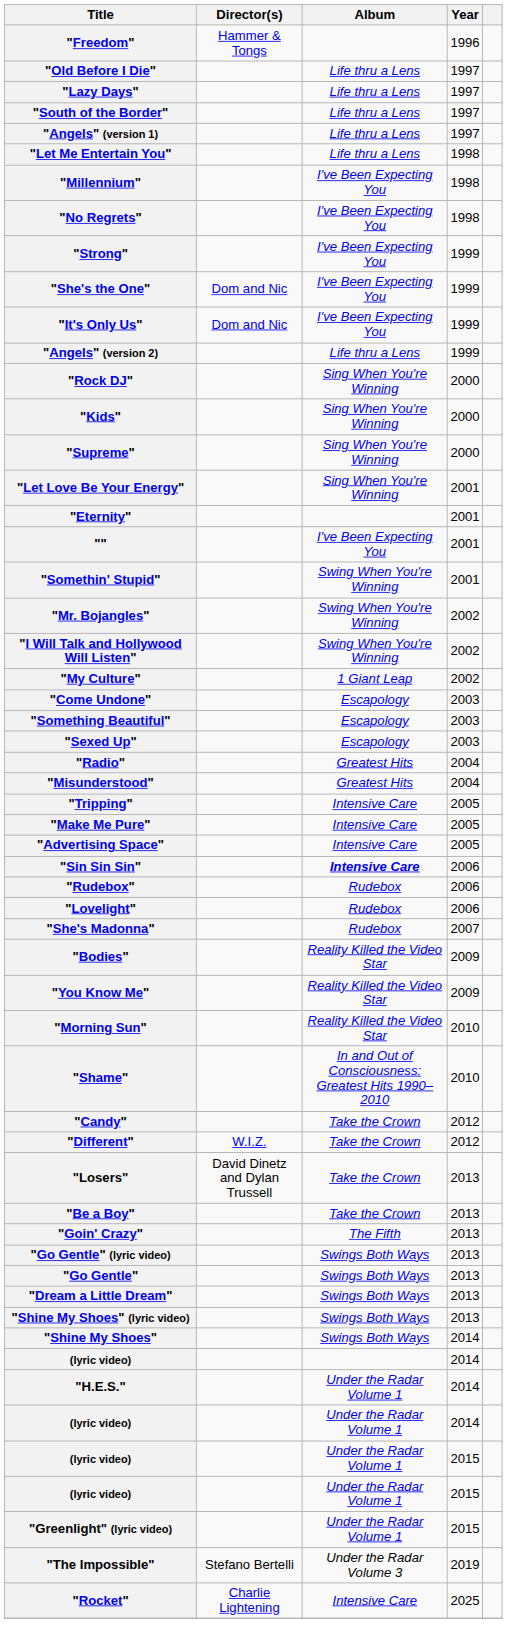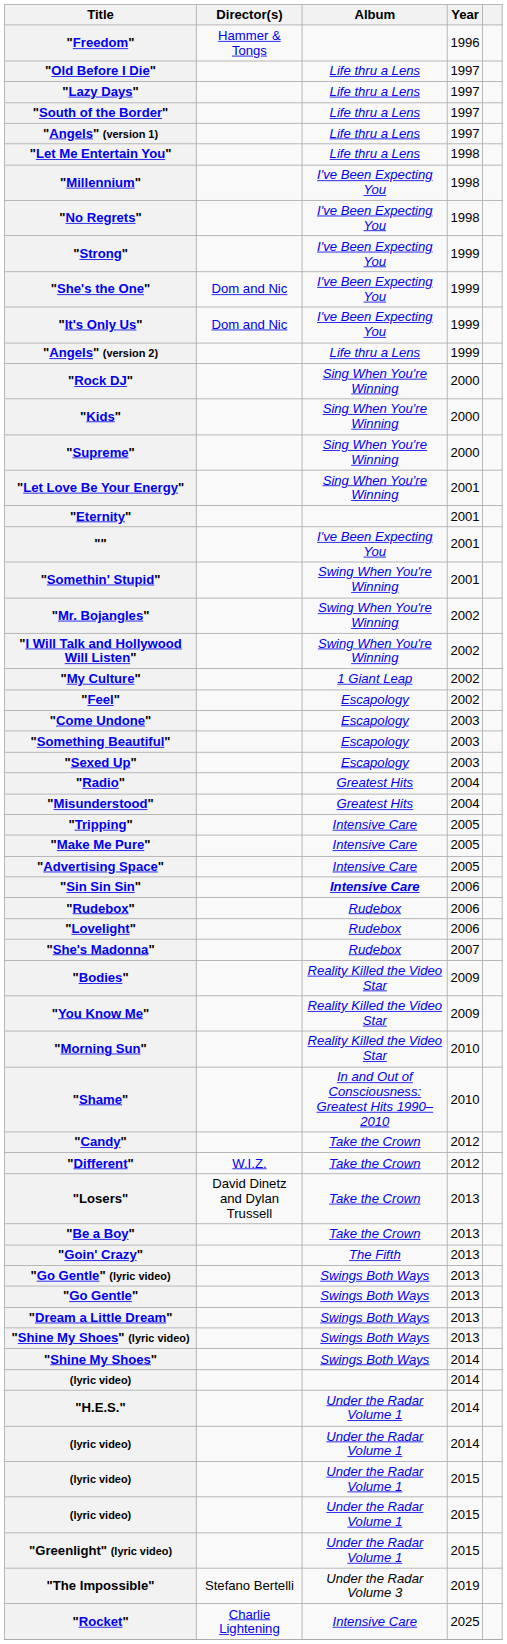 <table class="wikitable sortable plainrowheaders" style="text-align: center;">
 <tr>
 <th scope="col" style="width:20em;">Title</th>
 <th scope="col" style="width:10em;">Director(s)</th>
 <th scope="col" style="width:14em;">Album</th>
 <th scope="col" style="width:2em;">Year</th>
 <th scope="col" style="width:2em;" class="unsortable"></th>
 </tr>
 <tr>
 <th scope="row">"<a href='#'>Freedom</a>"</th>
 <td><a href='#'>Hammer & Tongs</a></td>
 <td></td>
 <td>1996</td>
 <td></td>
 </tr>
 <tr>
 <th scope="row">"<a href='#'>Old Before I Die</a>"</th>
 <td></td>
 <td><em><a href='#'>Life thru a Lens</a></em></td>
 <td>1997</td>
 <td></td>
 </tr>
 <tr>
 <th scope="row">"<a href='#'>Lazy Days</a>"</th>
 <td></td>
 <td><em><a href='#'>Life thru a Lens</a></em></td>
 <td>1997</td>
 <td></td>
 </tr>
 <tr>
 <th scope="row">"<a href='#'>South of the Border</a>"</th>
 <td></td>
 <td><em><a href='#'>Life thru a Lens</a></em></td>
 <td>1997</td>
 <td></td>
 </tr>
 <tr>
 <th scope="row">"<a href='#'>Angels</a>" <small> (version 1) </small></th>
 <td></td>
 <td><em><a href='#'>Life thru a Lens</a></em></td>
 <td>1997</td>
 <td></td>
 </tr>
 <tr>
 <th scope="row">"<a href='#'>Let Me Entertain You</a>"</th>
 <td></td>
 <td><em><a href='#'>Life thru a Lens</a></em></td>
 <td>1998</td>
 <td></td>
 </tr>
 <tr>
 <th scope="row">"<a href='#'>Millennium</a>"</th>
 <td></td>
 <td><em><a href='#'>I've Been Expecting You</a></em></td>
 <td>1998</td>
 <td></td>
 </tr>
 <tr>
 <th scope="row">"<a href='#'>No Regrets</a>"</th>
 <td></td>
 <td><em><a href='#'>I've Been Expecting You</a></em></td>
 <td>1998</td>
 <td></td>
 </tr>
 <tr>
 <th scope="row">"<a href='#'>Strong</a>"</th>
 <td></td>
 <td><em><a href='#'>I've Been Expecting You</a></em></td>
 <td>1999</td>
 <td></td>
 </tr>
 <tr>
 <th scope="row">"<a href='#'>She's the One</a>"</th>
 <td><a href='#'>Dom and Nic</a></td>
 <td><em><a href='#'>I've Been Expecting You</a></em></td>
 <td>1999</td>
 <td></td>
 </tr>
 <tr>
 <th scope="row">"<a href='#'>It's Only Us</a>"</th>
 <td><a href='#'>Dom and Nic</a></td>
 <td><em><a href='#'>I've Been Expecting You</a></em></td>
 <td>1999</td>
 <td></td>
 </tr>
 <tr>
 <th scope="row">"<a href='#'>Angels</a>" <small> (version 2) </small></th>
 <td></td>
 <td><em><a href='#'>Life thru a Lens</a></em></td>
 <td>1999</td>
 <td></td>
 </tr>
 <tr>
 <th scope="row">"<a href='#'>Rock DJ</a>"</th>
 <td></td>
 <td><em><a href='#'>Sing When You're Winning</a></em></td>
 <td>2000</td>
 <td></td>
 </tr>
 <tr>
 <th scope="row">"<a href='#'>Kids</a>"<br></th>
 <td></td>
 <td><em><a href='#'>Sing When You're Winning</a></em></td>
 <td>2000</td>
 <td></td>
 </tr>
 <tr>
 <th scope="row">"<a href='#'>Supreme</a>"</th>
 <td></td>
 <td><em><a href='#'>Sing When You're Winning</a></em></td>
 <td>2000</td>
 <td></td>
 </tr>
 <tr>
 <th scope="row">"<a href='#'>Let Love Be Your Energy</a>"</th>
 <td></td>
 <td><em><a href='#'>Sing When You're Winning</a></em></td>
 <td>2001</td>
 <td></td>
 </tr>
 <tr>
 <th scope="row">"<a href='#'>Eternity</a>"</th>
 <td></td>
 <td></td>
 <td>2001</td>
 <td></td>
 </tr>
 <tr>
 <th scope="row">""</th>
 <td></td>
 <td><em><a href='#'>I've Been Expecting You</a></em></td>
 <td>2001</td>
 <td></td>
 </tr>
 <tr>
 <th scope="row">"<a href='#'>Somethin' Stupid</a>"<br></th>
 <td></td>
 <td><em><a href='#'>Swing When You're Winning</a></em></td>
 <td>2001</td>
 <td></td>
 </tr>
 <tr>
 <th scope="row">"<a href='#'>Mr. Bojangles</a>"</th>
 <td></td>
 <td><em><a href='#'>Swing When You're Winning</a></em></td>
 <td>2002</td>
 <td></td>
 </tr>
 <tr>
 <th scope="row">"<a href='#'>I Will Talk and Hollywood Will Listen</a>"</th>
 <td></td>
 <td><em><a href='#'>Swing When You're Winning</a></em></td>
 <td>2002</td>
 <td></td>
 </tr>
 <tr>
 <th scope="row">"<a href='#'>My Culture</a>"<br></th>
 <td></td>
 <td><em><a href='#'>1 Giant Leap</a></em></td>
+<td>2002</td>
+<td></td>
+</tr>
+<tr>
+<th scope="row">"<a href='#'>Feel</a>"</th>
+<td></td>
+<td><em><a href='#'>Escapology</a></em></td>
 <td>2002</td>
 <td></td>
 </tr>
 <tr>
 <th scope="row">"<a href='#'>Come Undone</a>"</th>
 <td></td>
 <td><em><a href='#'>Escapology</a></em></td>
 <td>2003</td>
 <td></td>
 </tr>
 <tr>
 <th scope="row">"<a href='#'>Something Beautiful</a>"</th>
 <td></td>
 <td><em><a href='#'>Escapology</a></em></td>
 <td>2003</td>
 <td></td>
 </tr>
 <tr>
 <th scope="row">"<a href='#'>Sexed Up</a>"</th>
 <td></td>
 <td><em><a href='#'>Escapology</a></em></td>
 <td>2003</td>
 <td></td>
 </tr>
 <tr>
 <th scope="row">"<a href='#'>Radio</a>"</th>
 <td></td>
 <td><em><a href='#'>Greatest Hits</a></em></td>
 <td>2004</td>
 <td></td>
 </tr>
 <tr>
 <th scope="row">"<a href='#'>Misunderstood</a>"</th>
 <td></td>
 <td><em><a href='#'>Greatest Hits</a></em></td>
 <td>2004</td>
 <td></td>
 </tr>
 <tr>
 <th scope="row">"<a href='#'>Tripping</a>"</th>
 <td></td>
 <td><em><a href='#'>Intensive Care</a></em></td>
 <td>2005</td>
 <td></td>
 </tr>
 <tr>
 <th scope="row">"<a href='#'>Make Me Pure</a>"</th>
 <td></td>
 <td><em><a href='#'>Intensive Care</a></em></td>
 <td>2005</td>
 <td></td>
 </tr>
 <tr>
 <th scope="row">"<a href='#'>Advertising Space</a>"</th>
 <td></td>
 <td><em><a href='#'>Intensive Care</a></em></td>
 <td>2005</td>
 <td></td>
 </tr>
 <tr>
 <th scope="row">"<a href='#'>Sin Sin Sin</a>"</th>
 <td></td>
 <td><strong><em><a href='#'>Intensive Care</a></em></strong></td>
 <td>2006</td>
 <td></td>
 </tr>
 <tr>
 <th scope="row">"<a href='#'>Rudebox</a>"</th>
 <td></td>
 <td><em><a href='#'>Rudebox</a></em></td>
 <td>2006</td>
 <td></td>
 </tr>
 <tr>
 <th scope="row">"<a href='#'>Lovelight</a>"</th>
 <td></td>
 <td><em><a href='#'>Rudebox</a></em></td>
 <td>2006</td>
 <td></td>
 </tr>
 <tr>
 <th scope="row">"<a href='#'>She's Madonna</a>"<br></th>
 <td></td>
 <td><em><a href='#'>Rudebox</a></em></td>
 <td>2007</td>
 <td></td>
 </tr>
 <tr>
 <th scope="row">"<a href='#'>Bodies</a>"</th>
 <td></td>
 <td><em><a href='#'>Reality Killed the Video Star</a></em></td>
 <td>2009</td>
 <td></td>
 </tr>
 <tr>
 <th scope="row">"<a href='#'>You Know Me</a>"</th>
 <td></td>
 <td><em><a href='#'>Reality Killed the Video Star</a></em></td>
 <td>2009</td>
 <td></td>
 </tr>
 <tr>
 <th scope="row">"<a href='#'>Morning Sun</a>"</th>
 <td></td>
 <td><em><a href='#'>Reality Killed the Video Star</a></em></td>
 <td>2010</td>
 <td></td>
 </tr>
 <tr>
 <th scope="row">"<a href='#'>Shame</a>"<br></th>
 <td></td>
 <td><em><a href='#'>In and Out of Consciousness: Greatest Hits 1990–2010</a></em></td>
 <td>2010</td>
 <td></td>
 </tr>
 <tr>
 <th scope="row">"<a href='#'>Candy</a>"</th>
 <td></td>
 <td><em><a href='#'>Take the Crown</a></em></td>
 <td>2012</td>
 <td></td>
 </tr>
 <tr>
 <th scope="row">"<a href='#'>Different</a>"</th>
 <td><a href='#'>W.I.Z.</a></td>
 <td><em><a href='#'>Take the Crown</a></em></td>
 <td>2012</td>
 <td></td>
 </tr>
 <tr>
 <th scope="row">"Losers"<br></th>
 <td>David Dinetz and Dylan Trussell</td>
 <td><em><a href='#'>Take the Crown</a></em></td>
 <td>2013</td>
 <td></td>
 </tr>
 <tr>
 <th scope="row">"<a href='#'>Be a Boy</a>"</th>
 <td></td>
 <td><em><a href='#'>Take the Crown</a></em></td>
 <td>2013</td>
 <td></td>
 </tr>
 <tr>
 <th scope="row">"<a href='#'>Goin' Crazy</a>"<br></th>
 <td></td>
 <td><em><a href='#'>The Fifth</a></em></td>
 <td>2013</td>
 <td></td>
 </tr>
 <tr>
 <th scope="row">"<a href='#'>Go Gentle</a>" <small> (lyric video) </small></th>
 <td></td>
 <td><em><a href='#'>Swings Both Ways</a></em></td>
 <td>2013</td>
 <td></td>
 </tr>
 <tr>
 <th scope="row">"<a href='#'>Go Gentle</a>"</th>
 <td></td>
 <td><em><a href='#'>Swings Both Ways</a></em></td>
 <td>2013</td>
 <td></td>
 </tr>
 <tr>
 <th scope="row">"<a href='#'>Dream a Little Dream</a>"</th>
 <td></td>
 <td><em><a href='#'>Swings Both Ways</a></em></td>
 <td>2013</td>
 <td></td>
 </tr>
 <tr>
 <th scope="row">"<a href='#'>Shine My Shoes</a>" <small> (lyric video) </small></th>
 <td></td>
 <td><em><a href='#'>Swings Both Ways</a></em></td>
 <td>2013</td>
 <td></td>
 </tr>
 <tr>
 <th scope="row">"<a href='#'>Shine My Shoes</a>"</th>
 <td></td>
 <td><em><a href='#'>Swings Both Ways</a></em></td>
 <td>2014</td>
 <td></td>
 </tr>
 <tr>
 <th scope="row"> <small> (lyric video)</small><br></th>
 <td></td>
 <td></td>
 <td>2014</td>
 <td></td>
 </tr>
 <tr>
 <th scope="row">"H.E.S."</th>
 <td></td>
 <td><em><a href='#'>Under the Radar Volume 1</a></em></td>
 <td>2014</td>
 <td></td>
 </tr>
 <tr>
 <th scope="row"> <small> (lyric video) </small></th>
 <td></td>
 <td><em><a href='#'>Under the Radar Volume 1</a></em></td>
 <td>2014</td>
 <td></td>
 </tr>
 <tr>
 <th scope="row"> <small> (lyric video) </small></th>
 <td></td>
 <td><em><a href='#'>Under the Radar Volume 1</a></em></td>
 <td>2015</td>
 <td></td>
 </tr>
 <tr>
 <th scope="row"> <small> (lyric video) </small></th>
 <td></td>
 <td><em><a href='#'>Under the Radar Volume 1</a></em></td>
 <td>2015</td>
 <td></td>
 </tr>
 <tr>
 <th scope="row">"Greenlight" <small> (lyric video) </small></th>
 <td></td>
 <td><em><a href='#'>Under the Radar Volume 1</a></em></td>
 <td>2015</td>
 <td></td>
 </tr>
 <tr>
 <th scope="row">"The Impossible"</th>
 <td>Stefano Bertelli</td>
 <td><em>Under the Radar Volume 3</em></td>
 <td>2019</td>
 <td></td>
 </tr>
 <tr>
 <th scope="row">"<a href='#'>Rocket</a>"</th>
 <td><a href='#'>Charlie Lightening</a></td>
 <td><em><a href='#'>Intensive Care</a></em></td>
 <td>2025</td>
 <td></td>
 </tr>
 <tr>
 </tr>
 </table>
